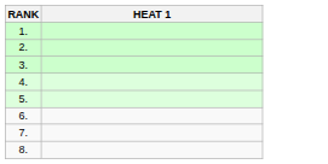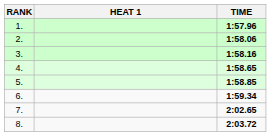 <table class="wikitable" style="border-collapse: collapse; font-size: 90%;">
 <tr>
 <th>RANK</th>
 <th style="width: 20em">HEAT 1</th>
+<th style="width: 5em">TIME</th>
 </tr>
 <tr style="background:#ccffcc;">
 <td align="center">1.</td>
 <td></td>
+<td align="center"><strong>1:57.96</strong></td>
 </tr>
 <tr style="background:#ccffcc;">
 <td align="center">2.</td>
 <td></td>
+<td align="center"><strong>1:58.06</strong></td>
 </tr>
 <tr style="background:#ccffcc;">
 <td align="center">3.</td>
 <td></td>
+<td align="center"><strong>1:58.16</strong></td>
 </tr>
 <tr style="background:#ddffdd;">
 <td align="center">4.</td>
 <td></td>
+<td align="center"><strong>1:58.65</strong></td>
 </tr>
 <tr style="background:#ddffdd;">
 <td align="center">5.</td>
 <td></td>
+<td align="center"><strong>1:58.85</strong></td>
 </tr>
 <tr>
 <td align="center">6.</td>
 <td></td>
+<td align="center"><strong>1:59.34</strong></td>
 </tr>
 <tr>
 <td align="center">7.</td>
 <td></td>
+<td align="center"><strong>2:02.65</strong></td>
 </tr>
 <tr>
 <td align="center">8.</td>
 <td></td>
+<td align="center"><strong>2:03.72</strong></td>
 </tr>
 </table>
